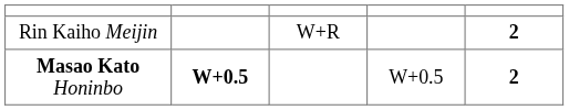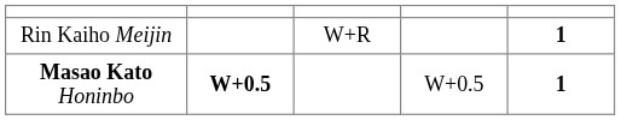 <table class="toccolours" border="1" cellpadding="4" cellspacing="0" style="border-collapse: collapse; margin:0;">
 <tr>
 <th width=125></th>
 <th width=70></th>
 <th width=70></th>
 <th width=70></th>
 <th width=70></th>
 </tr>
 <tr align=center>
 <td>Rin Kaiho <em>Meijin</em></td>
 <td></td>
 <td>W+R</td>
 <td></td>
-<td><strong>2</strong></td>
+<td><strong>1</strong></td>
 </tr>
 <tr align=center>
 <td><strong>Masao Kato</strong> <em>Honinbo</em></td>
 <td><strong>W+0.5</strong></td>
 <td></td>
 <td>W+0.5</td>
-<td><strong>2</strong></td>
+<td><strong>1</strong></td>
 </tr>
 </table>
